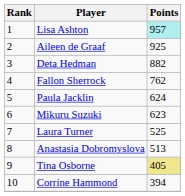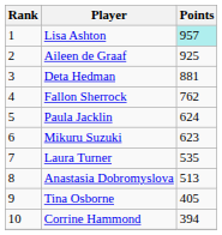 <table class="wikitable">
 <tr>
 <th>Rank</th>
 <th>Player</th>
 <th>Points</th>
 </tr>
 <tr>
 <td>1</td>
 <td> <a href='#'>Lisa Ashton</a></td>
 <td style="background: paleturquoise;">957</td>
 </tr>
 <tr>
 <td>2</td>
 <td> <a href='#'>Aileen de Graaf</a></td>
 <td>925</td>
 </tr>
 <tr>
 <td>3</td>
 <td> <a href='#'>Deta Hedman</a></td>
-<td>882</td>
+<td>881</td>
 </tr>
 <tr>
 <td>4</td>
 <td> <a href='#'>Fallon Sherrock</a></td>
 <td>762</td>
 </tr>
 <tr>
 <td>5</td>
 <td> <a href='#'>Paula Jacklin</a></td>
 <td>624</td>
 </tr>
 <tr>
 <td>6</td>
 <td> <a href='#'>Mikuru Suzuki</a></td>
 <td>623</td>
 </tr>
 <tr>
 <td>7</td>
 <td> <a href='#'>Laura Turner</a></td>
-<td>525</td>
+<td>535</td>
 </tr>
 <tr>
 <td>8</td>
 <td> <a href='#'>Anastasia Dobromyslova</a></td>
 <td>513</td>
 </tr>
 <tr>
 <td>9</td>
 <td> <a href='#'>Tina Osborne</a></td>
-<td style="background: khaki;">405</td>
+<td>405</td>
 </tr>
 <tr>
 <td>10</td>
 <td> <a href='#'>Corrine Hammond</a></td>
 <td>394</td>
 </tr>
 <tr>
 </tr>
 </table>
